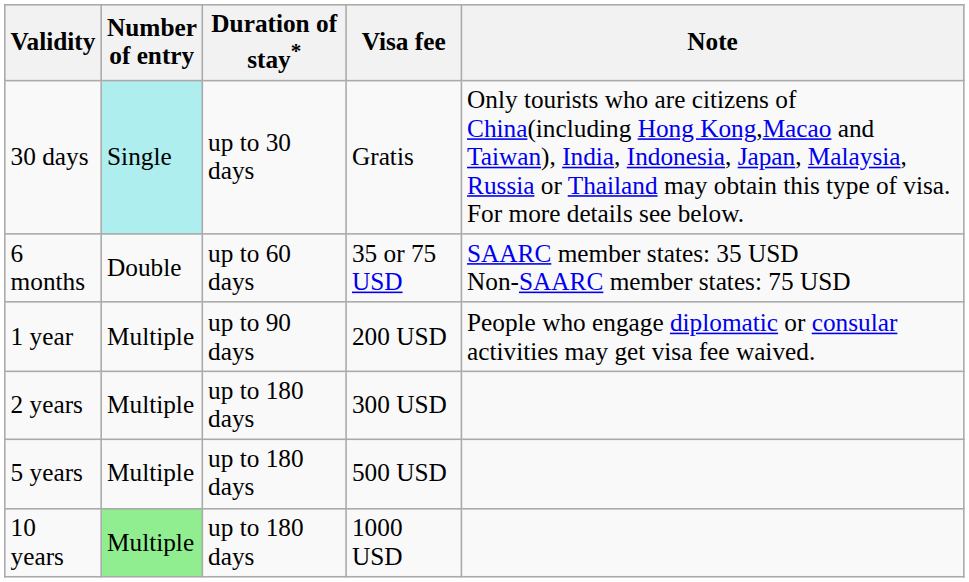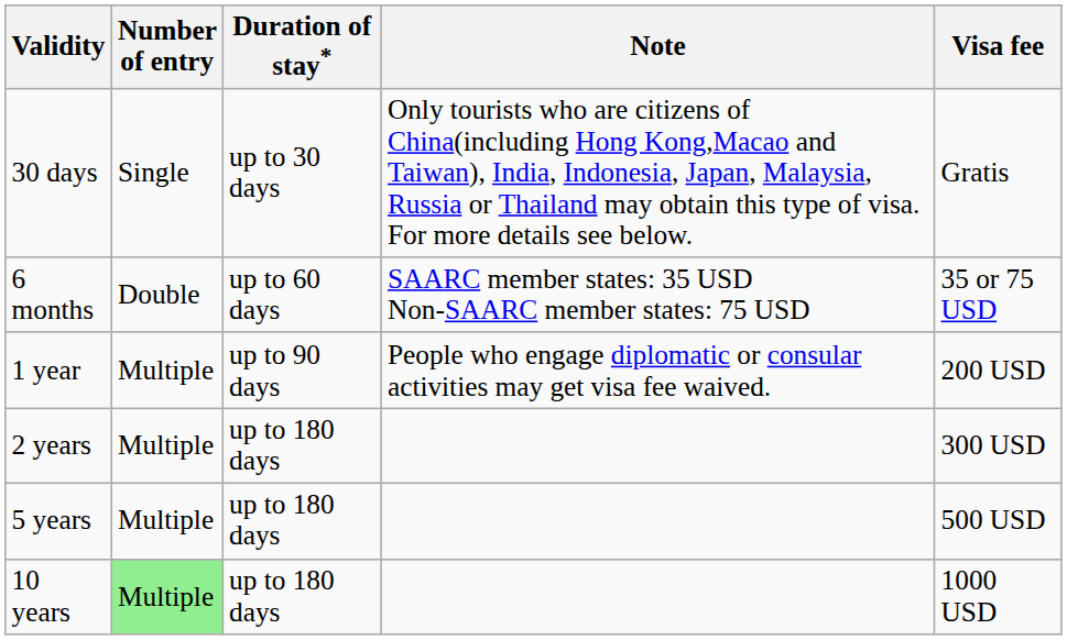 <table class="wikitable">
 <tr>
 <th style="width:8%;">Validity</th>
 <th style="width:10%;">Number of entry</th>
 <th style="width:15%;">Duration of stay<sup>*</sup></th>
+<th>Note</th>
 <th style="width:12%;">Visa fee</th>
-<th>Note</th>
 </tr>
 <tr>
 <td>30 days</td>
-<td style="background: paleturquoise;">Single</td>
+<td>Single</td>
 <td>up to 30 days</td>
+<td>Only tourists who are citizens of <a href='#'>China</a>(including <a href='#'>Hong Kong</a>,<a href='#'>Macao</a> and <a href='#'>Taiwan</a>), <a href='#'>India</a>, <a href='#'>Indonesia</a>, <a href='#'>Japan</a>, <a href='#'>Malaysia</a>, <a href='#'>Russia</a> or <a href='#'>Thailand</a> may obtain this type of visa. For more details see below.</td>
 <td>Gratis</td>
-<td>Only tourists who are citizens of <a href='#'>China</a>(including <a href='#'>Hong Kong</a>,<a href='#'>Macao</a> and <a href='#'>Taiwan</a>), <a href='#'>India</a>, <a href='#'>Indonesia</a>, <a href='#'>Japan</a>, <a href='#'>Malaysia</a>, <a href='#'>Russia</a> or <a href='#'>Thailand</a> may obtain this type of visa. For more details see below.</td>
 </tr>
 <tr>
 <td>6 months</td>
 <td>Double</td>
 <td>up to 60 days</td>
+<td><a href='#'>SAARC</a> member states: 35 USD<br> Non-<a href='#'>SAARC</a> member states: 75 USD</td>
 <td>35 or 75 <a href='#'>USD</a></td>
-<td><a href='#'>SAARC</a> member states: 35 USD<br> Non-<a href='#'>SAARC</a> member states: 75 USD</td>
 </tr>
 <tr>
 <td>1 year</td>
 <td>Multiple</td>
 <td>up to 90 days</td>
+<td>People who engage <a href='#'>diplomatic</a> or <a href='#'>consular</a> activities may get visa fee waived.</td>
 <td>200 USD</td>
-<td>People who engage <a href='#'>diplomatic</a> or <a href='#'>consular</a> activities may get visa fee waived.</td>
 </tr>
 <tr>
 <td>2 years</td>
 <td>Multiple</td>
 <td>up to 180 days</td>
+<td></td>
 <td>300 USD</td>
-<td></td>
 </tr>
 <tr>
 <td>5 years</td>
 <td>Multiple</td>
 <td>up to 180 days</td>
+<td></td>
 <td>500 USD</td>
-<td></td>
 </tr>
 <tr>
 <td>10 years</td>
 <td style="background: lightgreen;">Multiple</td>
 <td>up to 180 days</td>
+<td></td>
 <td>1000 USD</td>
-<td></td>
 </tr>
 </table>
